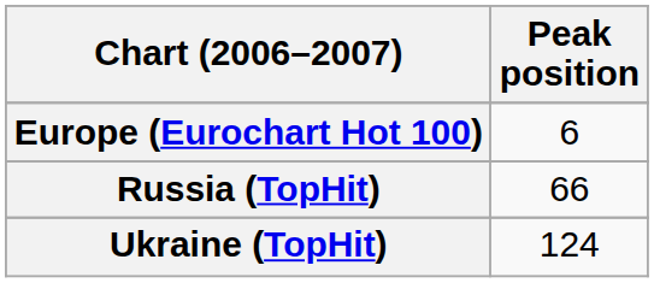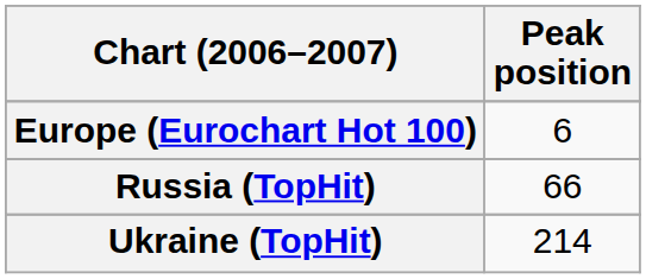 <table class="wikitable sortable plainrowheaders" style="text-align:center">
 <tr>
 <th scope="col">Chart (2006–2007)</th>
 <th scope="col">Peak<br>position</th>
 </tr>
 <tr>
 </tr>
 <tr>
 <th scope="row">Europe (<a href='#'>Eurochart Hot 100</a>)</th>
 <td>6</td>
 </tr>
 <tr>
 </tr>
 <tr>
 <th scope="row">Russia (<a href='#'>TopHit</a>)</th>
 <td>66</td>
 </tr>
 <tr>
 </tr>
 <tr>
 <th scope="row">Ukraine (<a href='#'>TopHit</a>)</th>
-<td>124</td>
+<td>214</td>
 </tr>
 </table>
